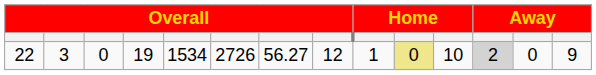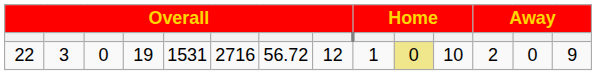 <table class="wikitable">
 <tr>
 <th colspan=8 style="background:red; color:gold">Overall</th>
 <th colspan=3 style="background:red; color:gold">Home</th>
 <th colspan=5 style="background:red; color:gold">Away</th>
 </tr>
 <tr>
 <th width=28></th>
 <th width=28></th>
 <th width=28></th>
 <th width=28></th>
 <th width=28></th>
 <th width=28></th>
 <th width=28></th>
 <th width=28 style="border-right:3px solid grey;"></th>
 <th width=28></th>
 <th width=28></th>
 <th width=28></th>
 <th width=28></th>
 <th width=28></th>
 <th width=28></th>
 </tr>
 <tr style="text-align: center">
 <td>22</td>
 <td>3</td>
 <td>0</td>
 <td>19</td>
-<td>1534</td>
-<td>2726</td>
-<td>56.27</td>
+<td>1531</td>
+<td>2716</td>
+<td>56.72</td>
 <td>12</td>
 <td>1</td>
 <td style="background: khaki;">0</td>
 <td>10</td>
-<td style="background: lightgrey;">2</td>
+<td>2</td>
 <td>0</td>
 <td>9</td>
 </tr>
 </table>
